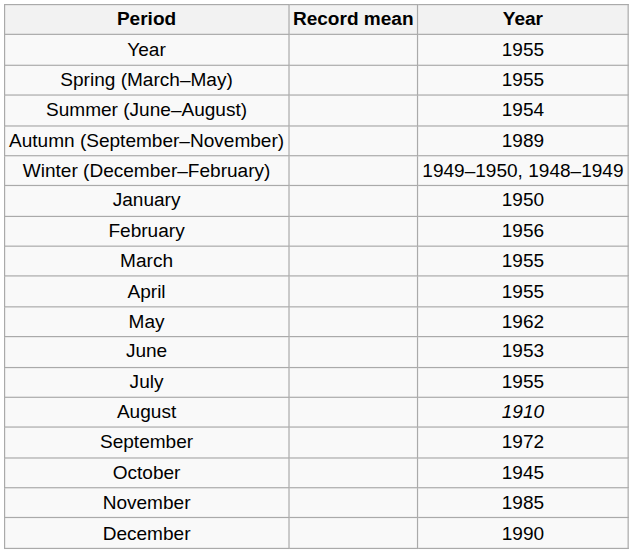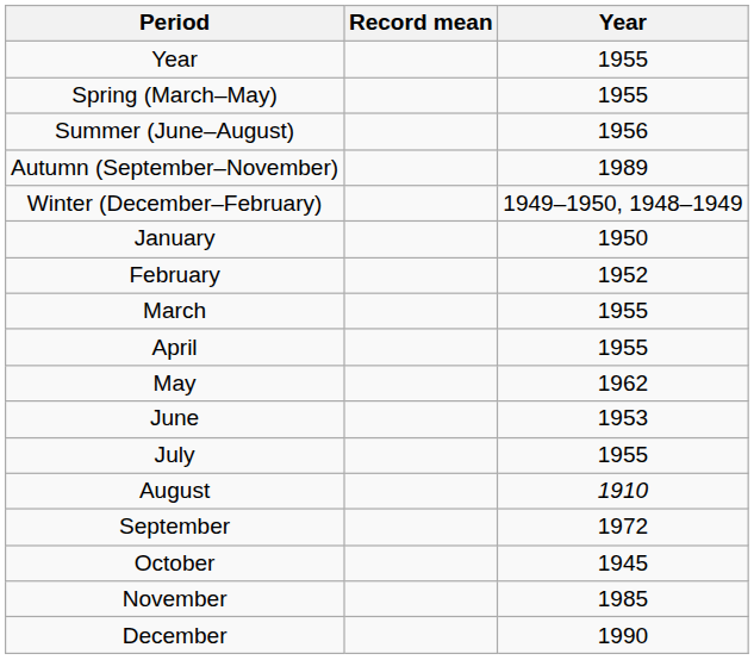 <table class="wikitable plainrowheaders" style="text-align:center;">
 <tr>
 <th>Period</th>
 <th>Record mean</th>
 <th>Year</th>
 </tr>
 <tr>
 <td>Year</td>
 <td></td>
 <td>1955</td>
 </tr>
 <tr>
 <td>Spring (March–May)</td>
 <td></td>
 <td>1955</td>
 </tr>
 <tr>
 <td>Summer (June–August)</td>
 <td></td>
-<td>1954</td>
+<td>1956</td>
 </tr>
 <tr>
 <td>Autumn (September–November)</td>
 <td></td>
 <td>1989</td>
 </tr>
 <tr>
 <td>Winter (December–February)</td>
 <td></td>
 <td>1949–1950, 1948–1949</td>
 </tr>
 <tr>
 <td>January</td>
 <td></td>
 <td>1950</td>
 </tr>
 <tr>
 <td>February</td>
 <td></td>
-<td>1956</td>
+<td>1952</td>
 </tr>
 <tr>
 <td>March</td>
 <td></td>
 <td>1955</td>
 </tr>
 <tr>
 <td>April</td>
 <td></td>
 <td>1955</td>
 </tr>
 <tr>
 <td>May</td>
 <td></td>
 <td>1962</td>
 </tr>
 <tr>
 <td>June</td>
 <td></td>
 <td>1953</td>
 </tr>
 <tr>
 <td>July</td>
 <td></td>
 <td>1955</td>
 </tr>
 <tr>
 <td>August</td>
 <td></td>
 <td><em>1910</em></td>
 </tr>
 <tr>
 <td>September</td>
 <td></td>
 <td>1972</td>
 </tr>
 <tr>
 <td>October</td>
 <td></td>
 <td>1945</td>
 </tr>
 <tr>
 <td>November</td>
 <td></td>
 <td>1985</td>
 </tr>
 <tr>
 <td>December</td>
 <td></td>
 <td>1990</td>
 </tr>
 </table>
